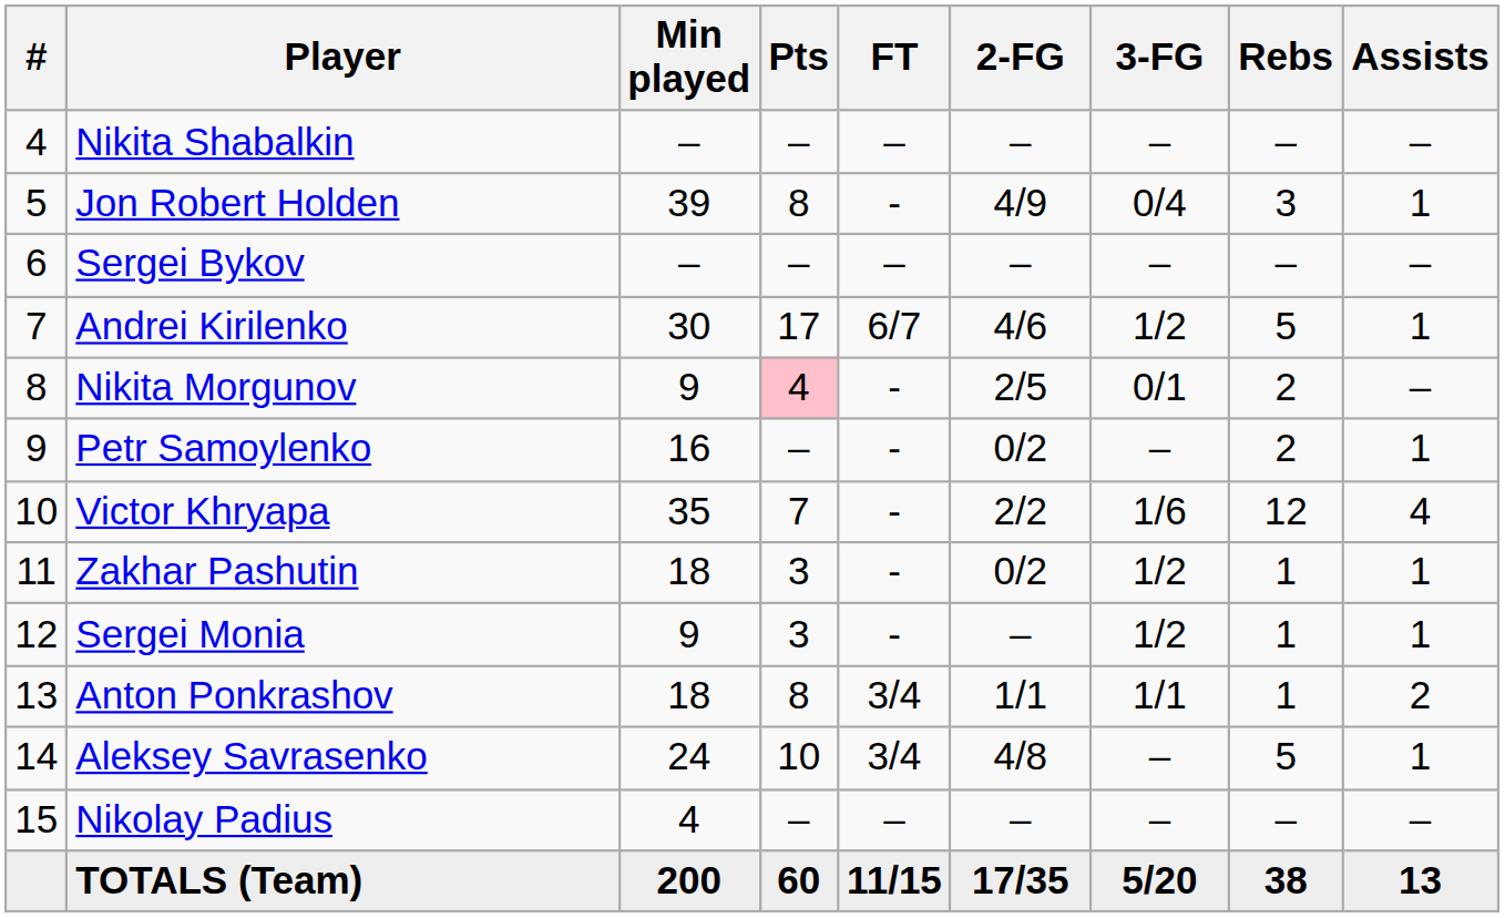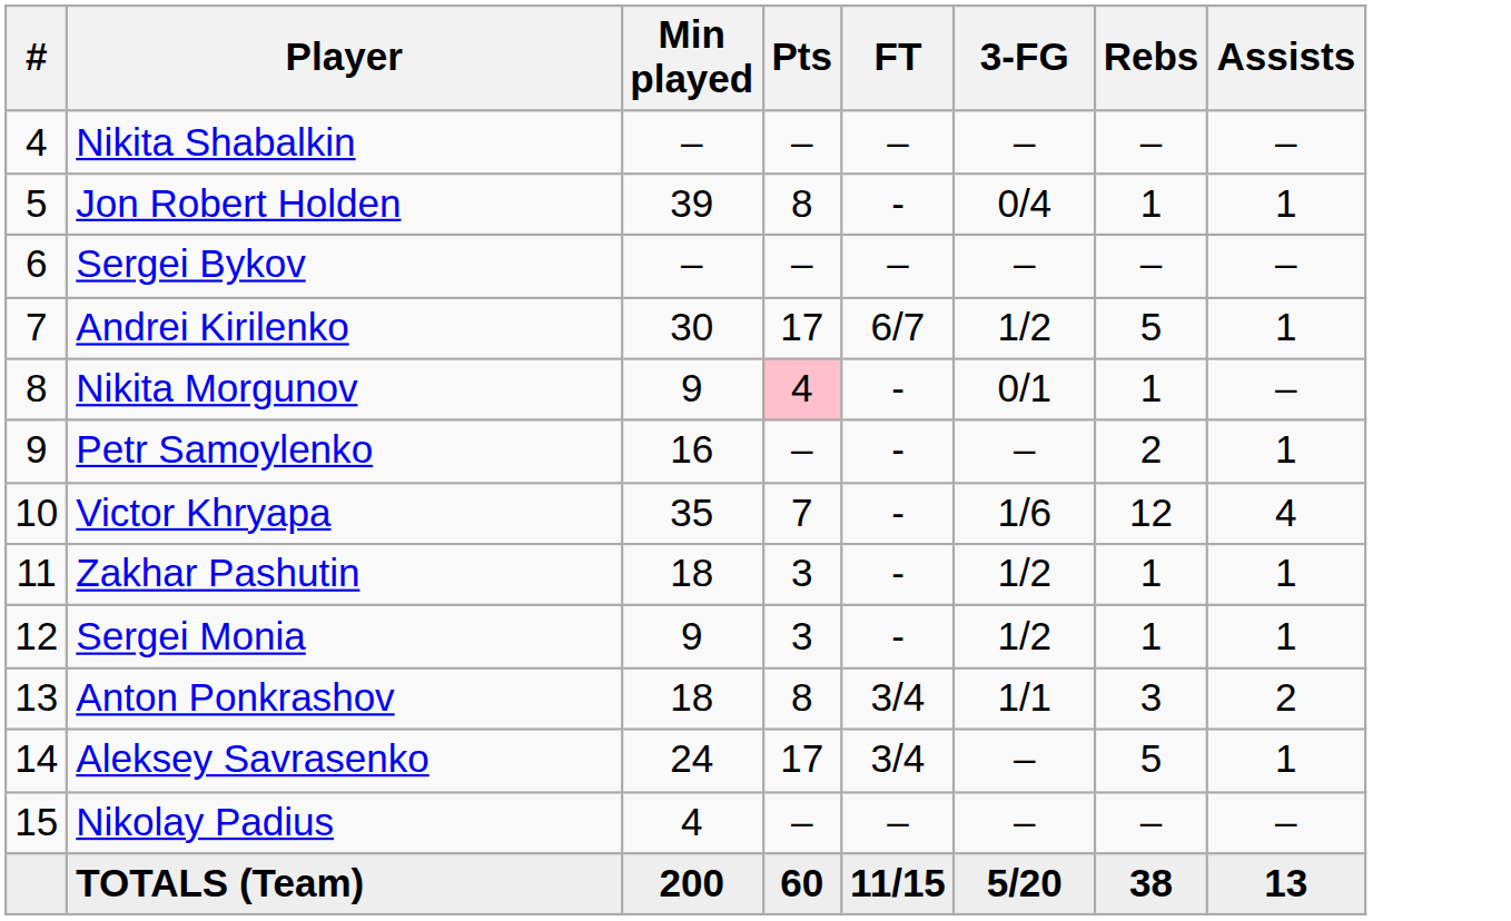 <table class=wikitable style="text-align:center">
 <tr>
 <th width=15>#</th>
 <th width=220>Player</th>
 <th width=20>Min played</th>
 <th width=20>Pts</th>
 <th width=20>FT</th>
-<th width=50>2-FG</th>
 <th width=50>3-FG</th>
 <th width=20>Rebs</th>
 <th width=20>Assists</th>
 </tr>
 <tr>
 <td>4</td>
 <td align=left><a href='#'>Nikita Shabalkin</a></td>
 <td>–</td>
 <td>–</td>
 <td>–</td>
 <td>–</td>
 <td>–</td>
 <td>–</td>
-<td>–</td>
 </tr>
 <tr>
 <td>5</td>
 <td align=left><a href='#'>Jon Robert Holden</a></td>
 <td>39</td>
 <td>8</td>
 <td>-</td>
-<td>4/9</td>
 <td>0/4</td>
-<td>3</td>
+<td>1</td>
 <td>1</td>
 </tr>
 <tr>
 <td>6</td>
 <td align=left><a href='#'>Sergei Bykov</a></td>
-<td>–</td>
 <td>–</td>
 <td>–</td>
 <td>–</td>
 <td>–</td>
 <td>–</td>
 <td>–</td>
 </tr>
 <tr>
 <td>7</td>
 <td align=left><a href='#'>Andrei Kirilenko</a></td>
 <td>30</td>
 <td>17</td>
 <td>6/7</td>
-<td>4/6</td>
 <td>1/2</td>
 <td>5</td>
 <td>1</td>
 </tr>
 <tr>
 <td>8</td>
 <td align=left><a href='#'>Nikita Morgunov</a></td>
 <td>9</td>
 <td style="background: pink;">4</td>
 <td>-</td>
-<td>2/5</td>
 <td>0/1</td>
-<td>2</td>
+<td>1</td>
 <td>–</td>
 </tr>
 <tr>
 <td>9</td>
 <td align=left><a href='#'>Petr Samoylenko</a></td>
 <td>16</td>
 <td>–</td>
 <td>-</td>
-<td>0/2</td>
 <td>–</td>
 <td>2</td>
 <td>1</td>
 </tr>
 <tr>
 <td>10</td>
 <td align=left><a href='#'>Victor Khryapa</a></td>
 <td>35</td>
 <td>7</td>
 <td>-</td>
-<td>2/2</td>
 <td>1/6</td>
 <td>12</td>
 <td>4</td>
 </tr>
 <tr>
 <td>11</td>
 <td align=left><a href='#'>Zakhar Pashutin</a></td>
 <td>18</td>
 <td>3</td>
 <td>-</td>
-<td>0/2</td>
 <td>1/2</td>
 <td>1</td>
 <td>1</td>
 </tr>
 <tr>
 <td>12</td>
 <td align=left><a href='#'>Sergei Monia</a></td>
 <td>9</td>
 <td>3</td>
 <td>-</td>
-<td>–</td>
 <td>1/2</td>
 <td>1</td>
 <td>1</td>
 </tr>
 <tr>
 <td>13</td>
 <td align=left><a href='#'>Anton Ponkrashov</a></td>
 <td>18</td>
 <td>8</td>
 <td>3/4</td>
 <td>1/1</td>
-<td>1/1</td>
-<td>1</td>
+<td>3</td>
 <td>2</td>
 </tr>
 <tr>
 <td>14</td>
 <td align=left><a href='#'>Aleksey Savrasenko</a></td>
 <td>24</td>
-<td>10</td>
+<td>17</td>
 <td>3/4</td>
-<td>4/8</td>
 <td>–</td>
 <td>5</td>
 <td>1</td>
 </tr>
 <tr>
 <td>15</td>
 <td align=left><a href='#'>Nikolay Padius</a></td>
 <td>4</td>
 <td>–</td>
 <td>–</td>
 <td>–</td>
 <td>–</td>
 <td>–</td>
-<td>–</td>
 </tr>
 <tr bgcolor=#eee>
 <td></td>
 <td align=left><strong>TOTALS (Team)</strong></td>
 <td><strong>200</strong></td>
 <td><strong>60</strong></td>
 <td><strong>11/15</strong></td>
-<td><strong>17/35</strong></td>
 <td><strong>5/20</strong></td>
 <td><strong>38</strong></td>
 <td><strong>13</strong></td>
 </tr>
 </table>
